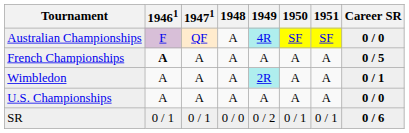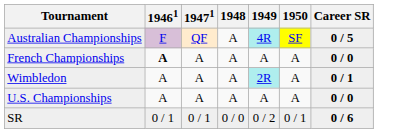 <table class="wikitable">
 <tr>
 <th>Tournament</th>
 <th>1946<sup>1</sup></th>
 <th>1947<sup>1</sup></th>
 <th>1948</th>
 <th>1949</th>
 <th>1950</th>
-<th>1951</th>
 <th>Career SR</th>
 </tr>
 <tr>
 <td style="background:#EFEFEF;"><a href='#'>Australian Championships</a></td>
 <td align="center" style="background:#D8BFD8;"><a href='#'>F</a></td>
 <td align="center" style="background:#ffebcd;"><a href='#'>QF</a></td>
 <td align="center">A</td>
 <td align="center" style="background:#afeeee;"><a href='#'>4R</a></td>
 <td align="center" style="background:yellow;"><a href='#'>SF</a></td>
-<td align="center" style="background:yellow;"><a href='#'>SF</a></td>
-<td align="center" style="background:#EFEFEF;"><strong>0 / 0</strong></td>
+<td align="center" style="background:#EFEFEF;"><strong>0 / 5</strong></td>
 </tr>
 <tr>
 <td style="background:#EFEFEF;"><a href='#'>French Championships</a></td>
 <td align="center"><strong>A</strong></td>
 <td align="center">A</td>
 <td align="center">A</td>
 <td align="center">A</td>
 <td align="center">A</td>
-<td align="center">A</td>
-<td align="center" style="background:#EFEFEF;"><strong>0 / 5</strong></td>
+<td align="center" style="background:#EFEFEF;"><strong>0 / 0</strong></td>
 </tr>
 <tr>
 <td style="background:#EFEFEF;"><a href='#'>Wimbledon</a></td>
 <td align="center">A</td>
 <td align="center">A</td>
 <td align="center">A</td>
 <td align="center" style="background:#afeeee;"><a href='#'>2R</a></td>
 <td align="center">A</td>
-<td align="center">A</td>
 <td align="center" style="background:#EFEFEF;"><strong>0 / 1</strong></td>
 </tr>
 <tr>
 <td style="background:#EFEFEF;"><a href='#'>U.S. Championships</a></td>
-<td align="center">A</td>
 <td align="center">A</td>
 <td align="center">A</td>
 <td align="center">A</td>
 <td align="center">A</td>
 <td align="center">A</td>
 <td align="center" style="background:#EFEFEF;"><strong>0 / 0</strong></td>
 </tr>
 <tr>
 <td style="background:#EFEFEF;">SR</td>
 <td align="center" style="background:#EFEFEF;">0 / 1</td>
 <td align="center" style="background:#EFEFEF;">0 / 1</td>
 <td align="center" style="background:#EFEFEF;">0 / 0</td>
 <td align="center" style="background:#EFEFEF;">0 / 2</td>
 <td align="center" style="background:#EFEFEF;">0 / 1</td>
-<td align="center" style="background:#EFEFEF;">0 / 1</td>
 <td align="center" style="background:#EFEFEF;"><strong>0 / 6</strong></td>
 </tr>
 </table>
